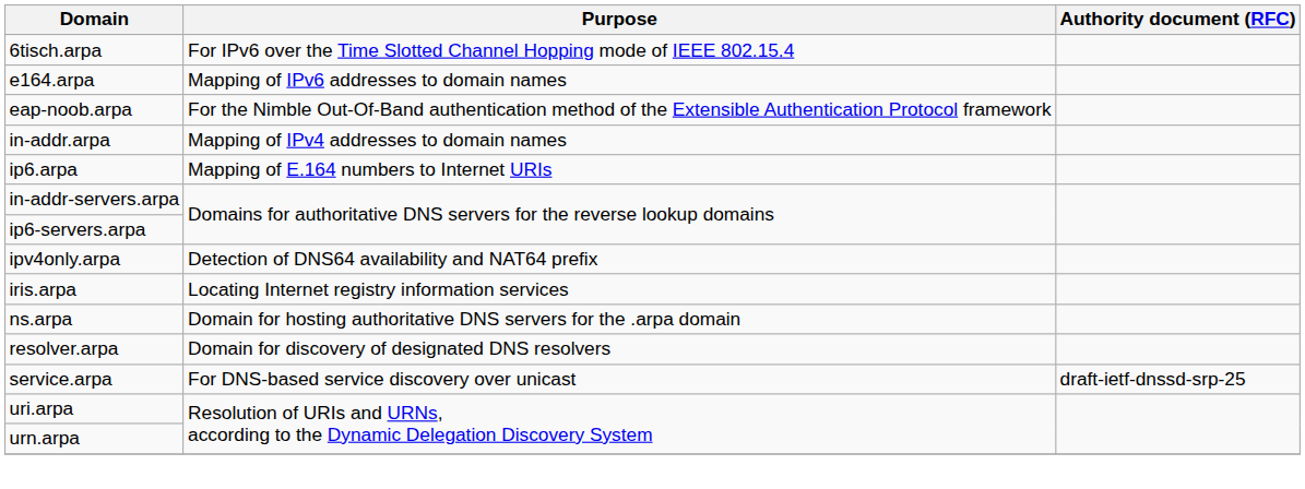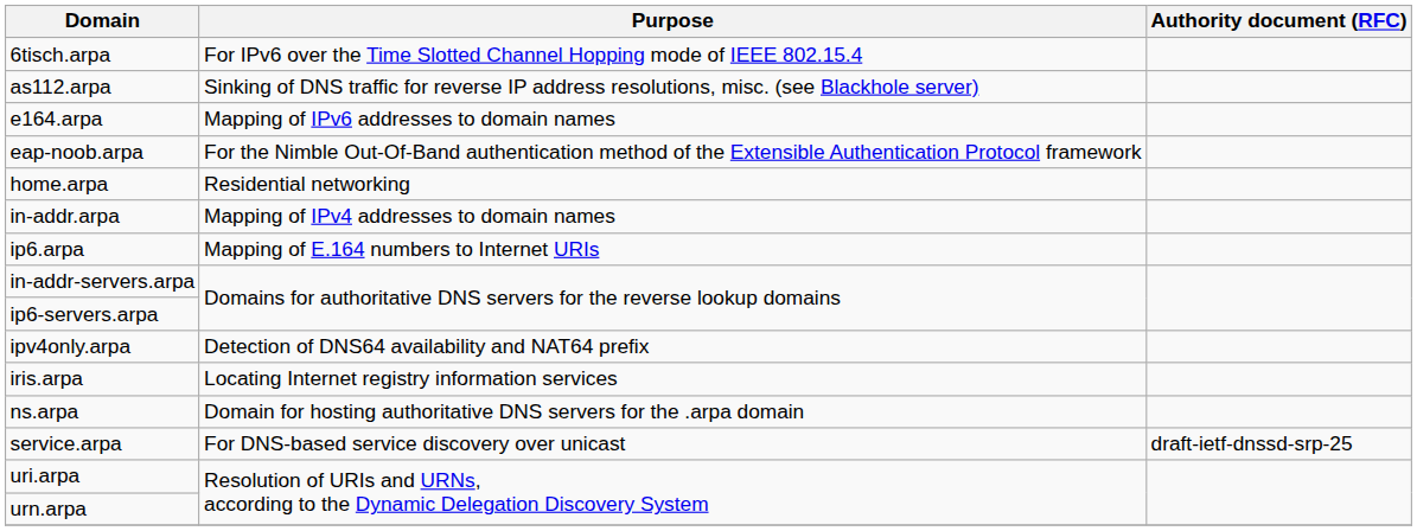 <table class=wikitable>
 <tr>
 <th>Domain</th>
 <th>Purpose</th>
 <th>Authority document (<a href='#'>RFC</a>)</th>
 </tr>
 <tr>
 <td>6tisch.arpa</td>
 <td>For IPv6 over the <a href='#'>Time Slotted Channel Hopping</a> mode of <a href='#'>IEEE 802.15.4</a></td>
 <td></td>
 </tr>
 <tr>
+<td>as112.arpa</td>
+<td>Sinking of DNS traffic for reverse IP address resolutions, misc. (see <a href='#'>Blackhole server)</a></td>
+<td></td>
+</tr>
+<tr>
 <td>e164.arpa</td>
 <td>Mapping of <a href='#'>IPv6</a> addresses to domain names</td>
 <td></td>
 </tr>
 <tr>
 <td>eap-noob.arpa</td>
 <td>For the Nimble Out-Of-Band authentication method of the <a href='#'>Extensible Authentication Protocol</a> framework</td>
+<td></td>
+</tr>
+<tr>
+<td>home.arpa</td>
+<td>Residential networking</td>
 <td></td>
 </tr>
 <tr>
 <td>in-addr.arpa</td>
 <td>Mapping of <a href='#'>IPv4</a> addresses to domain names</td>
 <td></td>
 </tr>
 <tr>
 <td>ip6.arpa</td>
 <td>Mapping of <a href='#'>E.164</a> numbers to Internet <a href='#'>URIs</a></td>
 <td></td>
 </tr>
 <tr>
 <td>in-addr-servers.arpa</td>
 <td rowspan=2>Domains for authoritative DNS servers for the reverse lookup domains</td>
 <td rowspan=2></td>
 </tr>
 <tr>
 <td>ip6-servers.arpa</td>
 </tr>
 <tr>
 <td>ipv4only.arpa</td>
 <td>Detection of DNS64 availability and NAT64 prefix</td>
 <td></td>
 </tr>
 <tr>
 <td>iris.arpa</td>
 <td>Locating Internet registry information services</td>
 <td></td>
 </tr>
 <tr>
 <td>ns.arpa</td>
 <td>Domain for hosting authoritative DNS servers for the .arpa domain</td>
 <td></td>
 </tr>
 <tr>
-<td>resolver.arpa</td>
-<td>Domain for discovery of designated DNS resolvers</td>
-<td></td>
-</tr>
-<tr>
 <td>service.arpa</td>
 <td>For DNS-based service discovery over unicast</td>
 <td>draft-ietf-dnssd-srp-25</td>
 </tr>
 <tr>
 <td>uri.arpa</td>
 <td rowspan=2>Resolution of URIs and <a href='#'>URNs</a>,<br>according to the <a href='#'>Dynamic Delegation Discovery System</a></td>
 <td rowspan=2></td>
 </tr>
 <tr>
 <td>urn.arpa</td>
 </tr>
 <tr>
 </tr>
 </table>
